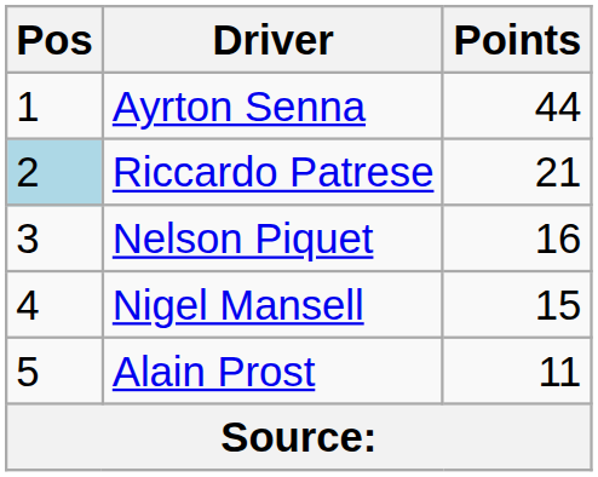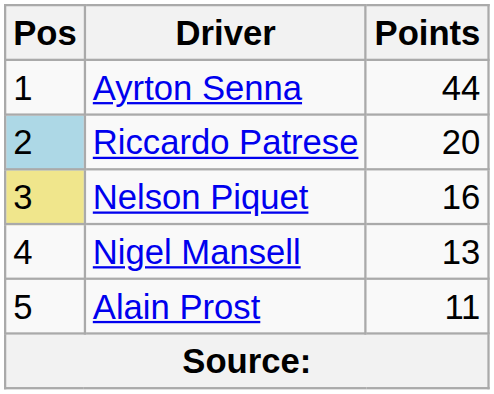 <table class="wikitable" style="font-size: 95%;">
 <tr>
 <th>Pos</th>
 <th>Driver</th>
 <th>Points</th>
 </tr>
 <tr>
 <td>1</td>
 <td> <a href='#'>Ayrton Senna</a></td>
 <td align="right">44</td>
 </tr>
 <tr>
 <td style="background: lightblue;">2</td>
 <td> <a href='#'>Riccardo Patrese</a></td>
-<td align="right">21</td>
+<td align="right">20</td>
 </tr>
 <tr>
-<td>3</td>
+<td style="background: khaki;">3</td>
 <td> <a href='#'>Nelson Piquet</a></td>
 <td align="right">16</td>
 </tr>
 <tr>
 <td>4</td>
 <td> <a href='#'>Nigel Mansell</a></td>
-<td align="right">15</td>
+<td align="right">13</td>
 </tr>
 <tr>
 <td>5</td>
 <td> <a href='#'>Alain Prost</a></td>
 <td align="right">11</td>
 </tr>
 <tr>
 <th colspan="4">Source: </th>
 </tr>
 </table>
